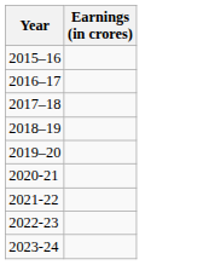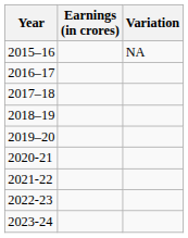 <table class="wikitable sortable">
 <tr>
 <th>Year</th>
 <th>Earnings<br>(in crores)</th>
+<th>Variation</th>
 </tr>
 <tr>
 <td>2015–16</td>
 <td></td>
+<td>NA</td>
 </tr>
 <tr>
 <td>2016–17</td>
+<td></td>
 <td></td>
 </tr>
 <tr>
 <td>2017–18</td>
 <td></td>
+<td></td>
 </tr>
 <tr>
 <td>2018–19</td>
+<td></td>
 <td></td>
 </tr>
 <tr>
 <td>2019–20</td>
 <td></td>
+<td></td>
 </tr>
 <tr>
 <td>2020-21</td>
+<td></td>
 <td></td>
 </tr>
 <tr>
 <td>2021-22</td>
 <td></td>
+<td></td>
 </tr>
 <tr>
 <td>2022-23</td>
+<td></td>
 <td></td>
 </tr>
 <tr>
 <td>2023-24</td>
 <td></td>
+<td></td>
 </tr>
 </table>
